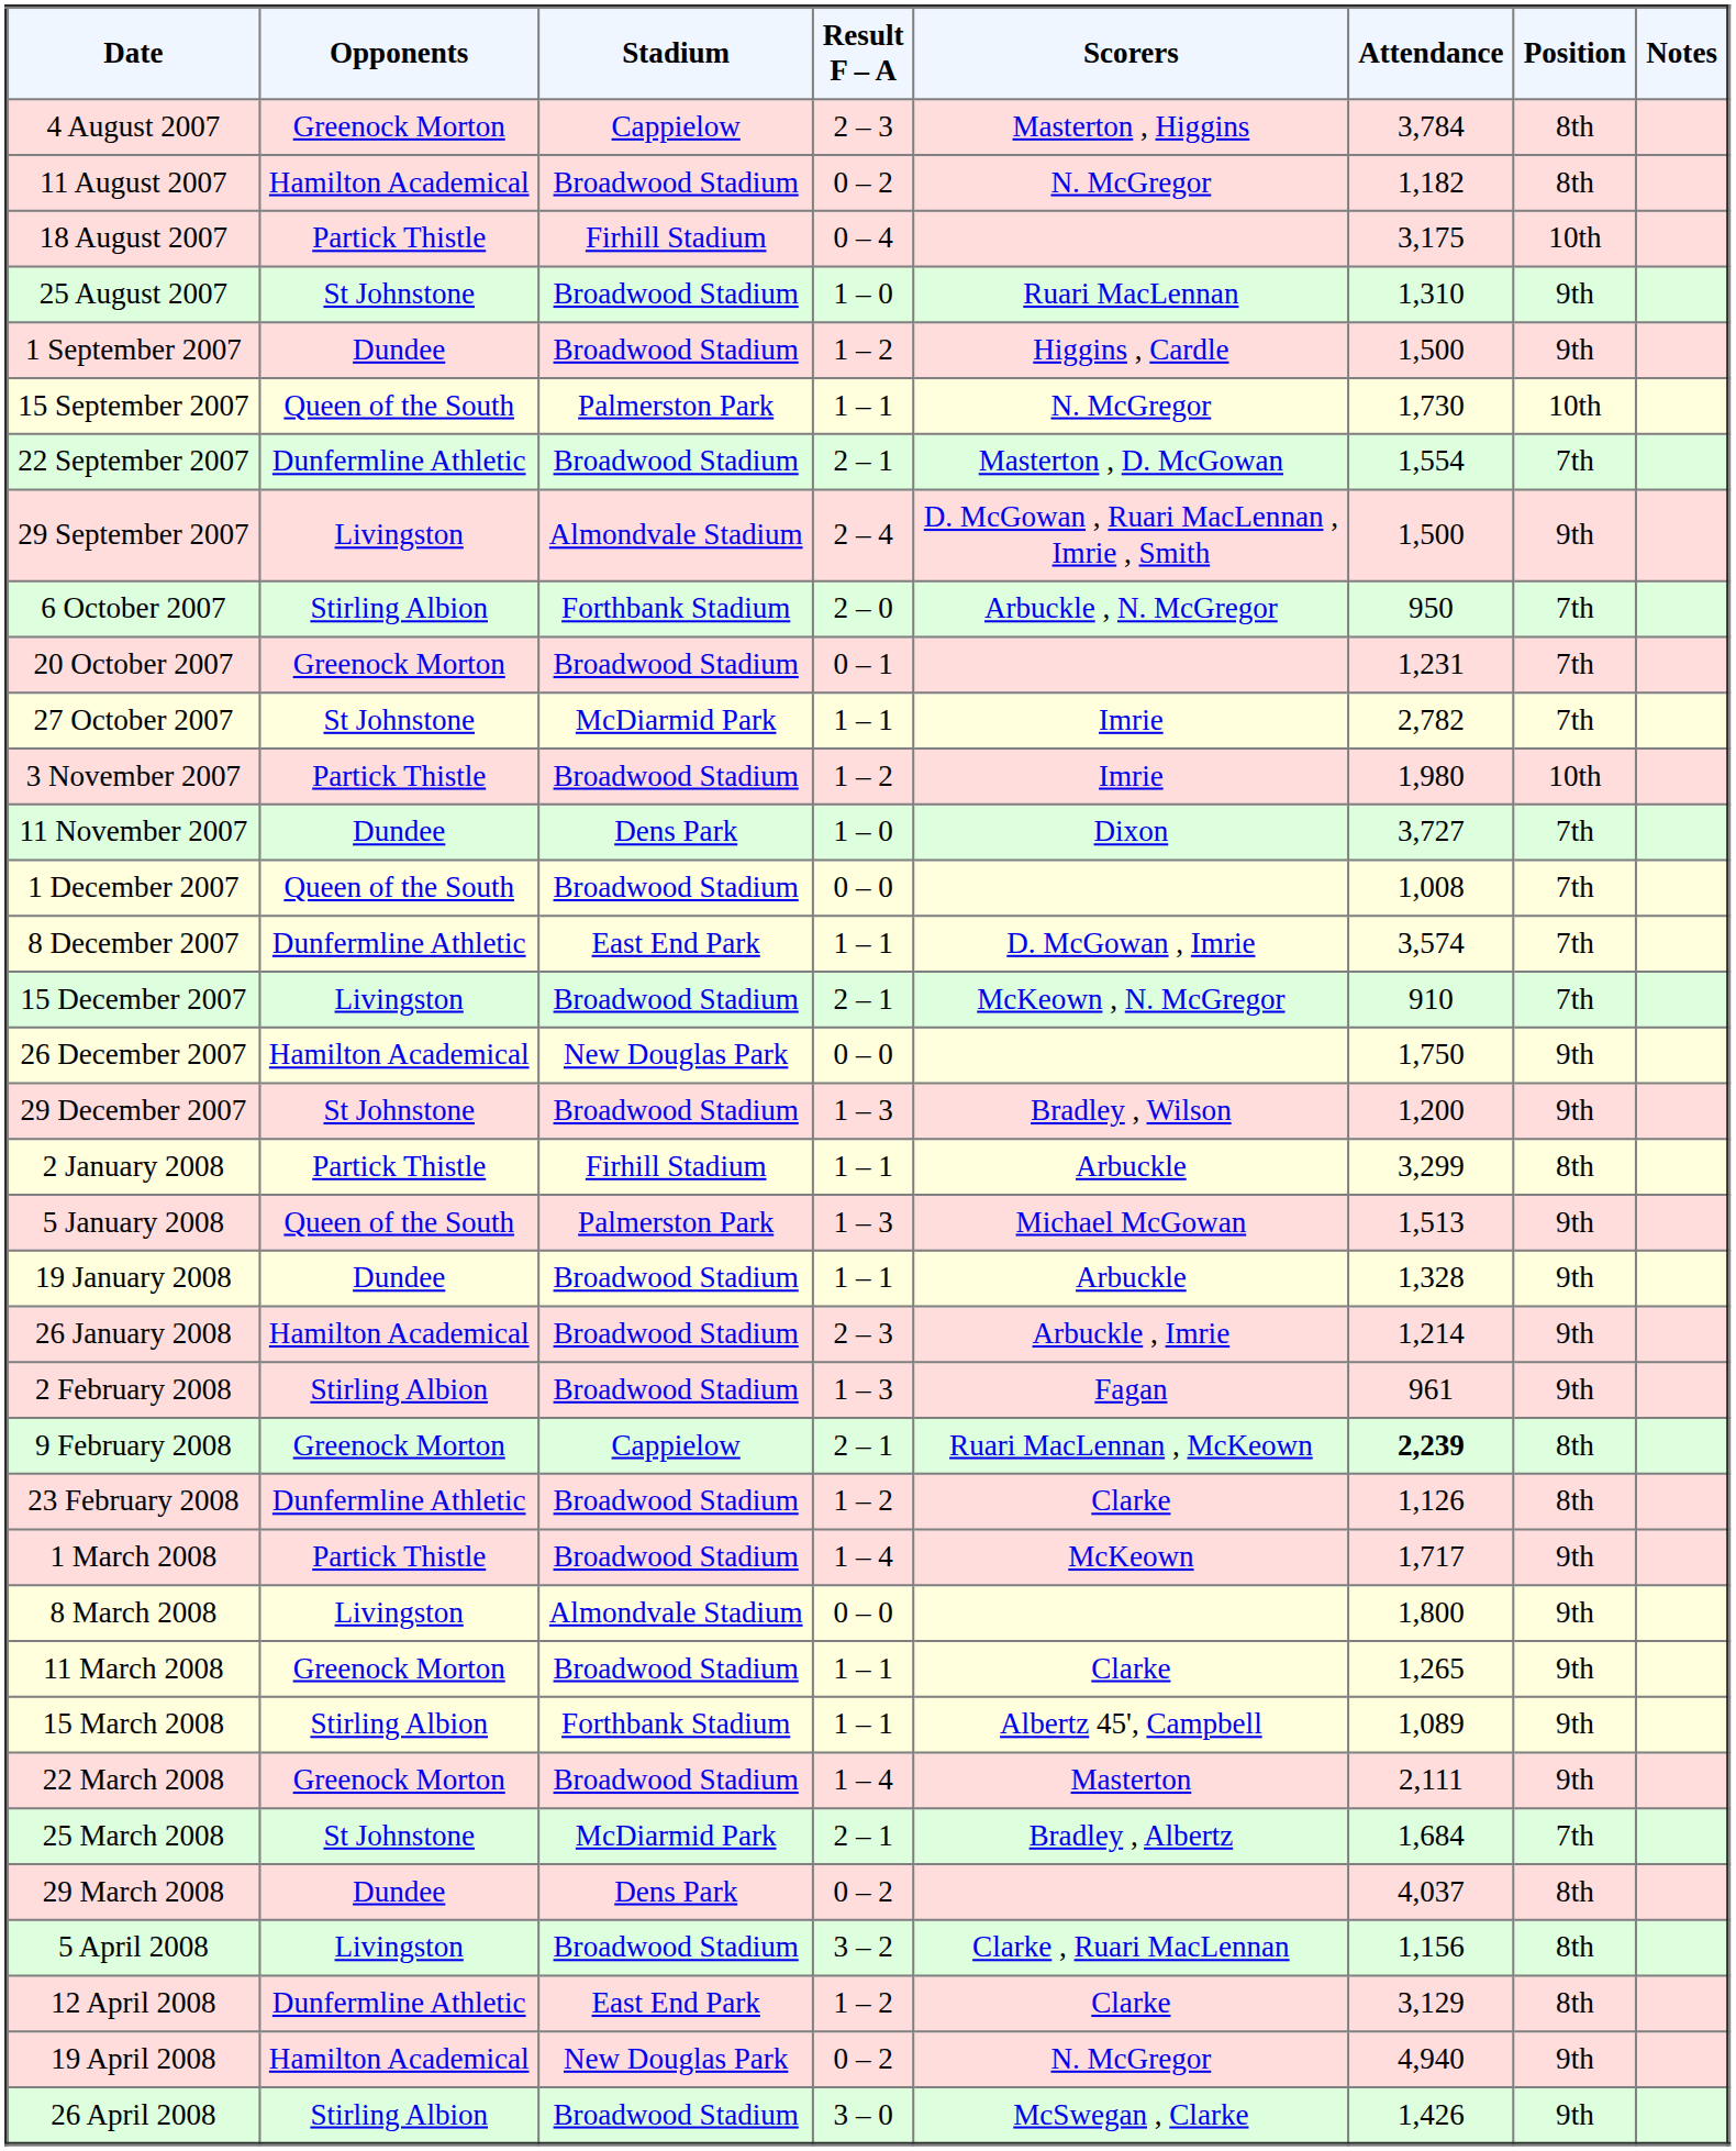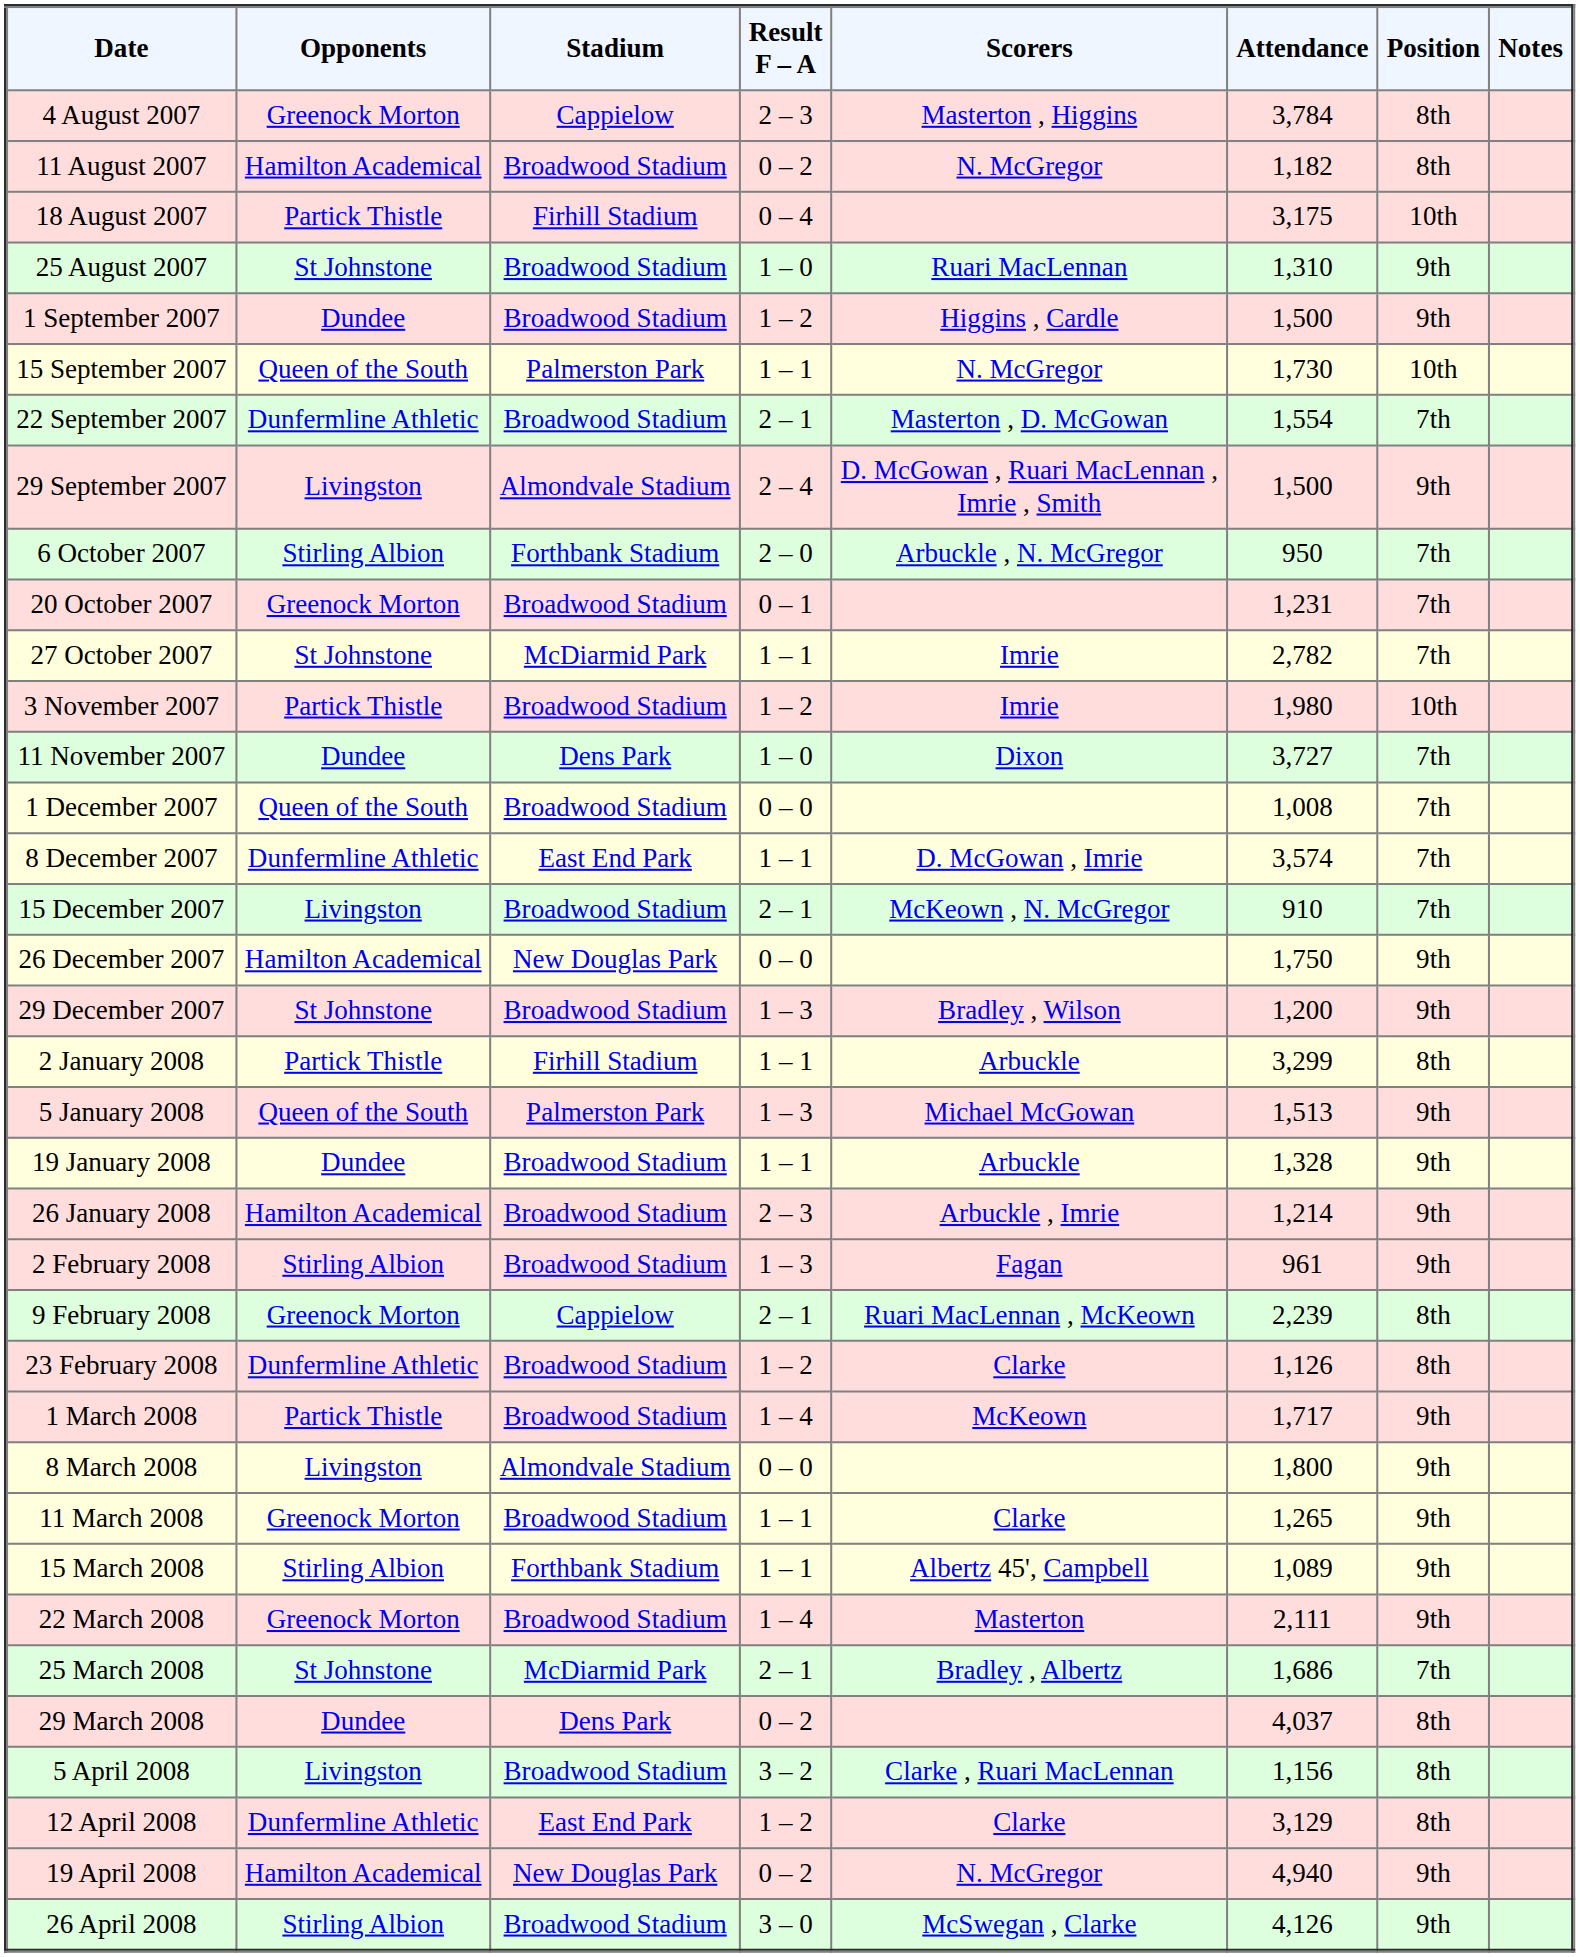 <table border="2" cellpadding="4" style="border-collapse:collapse; text-align:center; font-size:smaller;">
 <tr style="background:#f0f6ff;">
 <th><strong>Date</strong></th>
 <th><strong>Opponents</strong></th>
 <th><strong>Stadium</strong></th>
 <th><strong>Result<br>F – A</strong></th>
 <th><strong>Scorers</strong></th>
 <th><strong>Attendance</strong></th>
 <th><strong>Position</strong></th>
 <th><strong>Notes</strong></th>
 </tr>
 <tr bgcolor="#ffdddd">
 <td>4 August 2007</td>
 <td><a href='#'>Greenock Morton</a></td>
 <td><a href='#'>Cappielow</a></td>
 <td>2 – 3</td>
 <td><a href='#'>Masterton</a> , <a href='#'>Higgins</a> </td>
 <td>3,784</td>
 <td>8th</td>
 <td></td>
 </tr>
 <tr bgcolor="#ffdddd">
 <td>11 August 2007</td>
 <td><a href='#'>Hamilton Academical</a></td>
 <td><a href='#'>Broadwood Stadium</a></td>
 <td>0 – 2</td>
 <td><a href='#'>N. McGregor</a> </td>
 <td>1,182</td>
 <td>8th</td>
 <td></td>
 </tr>
 <tr bgcolor="#ffdddd">
 <td>18 August 2007</td>
 <td><a href='#'>Partick Thistle</a></td>
 <td><a href='#'>Firhill Stadium</a></td>
 <td>0 – 4</td>
 <td></td>
 <td>3,175</td>
 <td>10th</td>
 <td></td>
 </tr>
 <tr bgcolor="#ddffdd">
 <td>25 August 2007</td>
 <td><a href='#'>St Johnstone</a></td>
 <td><a href='#'>Broadwood Stadium</a></td>
 <td>1 – 0</td>
 <td><a href='#'>Ruari MacLennan</a> </td>
 <td>1,310</td>
 <td>9th</td>
 <td></td>
 </tr>
 <tr bgcolor="ffdddd">
 <td>1 September 2007</td>
 <td><a href='#'>Dundee</a></td>
 <td><a href='#'>Broadwood Stadium</a></td>
 <td>1 – 2</td>
 <td><a href='#'>Higgins</a> , <a href='#'>Cardle</a> </td>
 <td>1,500</td>
 <td>9th</td>
 <td></td>
 </tr>
 <tr bgcolor="ffffdd">
 <td>15 September 2007</td>
 <td><a href='#'>Queen of the South</a></td>
 <td><a href='#'>Palmerston Park</a></td>
 <td>1 – 1</td>
 <td><a href='#'>N. McGregor</a> </td>
 <td>1,730</td>
 <td>10th</td>
 <td></td>
 </tr>
 <tr bgcolor="ddffdd">
 <td>22 September 2007</td>
 <td><a href='#'>Dunfermline Athletic</a></td>
 <td><a href='#'>Broadwood Stadium</a></td>
 <td>2 – 1</td>
 <td><a href='#'>Masterton</a> , <a href='#'>D. McGowan</a> </td>
 <td>1,554</td>
 <td>7th</td>
 <td></td>
 </tr>
 <tr bgcolor="ffdddd">
 <td>29 September 2007</td>
 <td><a href='#'>Livingston</a></td>
 <td><a href='#'>Almondvale Stadium</a></td>
 <td>2 – 4</td>
 <td><a href='#'>D. McGowan</a> , <a href='#'>Ruari MacLennan</a> ,<br> <a href='#'>Imrie</a> , <a href='#'>Smith</a> </td>
 <td>1,500</td>
 <td>9th</td>
 <td></td>
 </tr>
 <tr bgcolor="ddffdd">
 <td>6 October 2007</td>
 <td><a href='#'>Stirling Albion</a></td>
 <td><a href='#'>Forthbank Stadium</a></td>
 <td>2 – 0</td>
 <td><a href='#'>Arbuckle</a> , <a href='#'>N. McGregor</a> </td>
 <td>950</td>
 <td>7th</td>
 <td></td>
 </tr>
 <tr bgcolor="ffdddd">
 <td>20 October 2007</td>
 <td><a href='#'>Greenock Morton</a></td>
 <td><a href='#'>Broadwood Stadium</a></td>
 <td>0 – 1</td>
 <td></td>
 <td>1,231</td>
 <td>7th</td>
 <td></td>
 </tr>
 <tr bgcolor="ffffdd">
 <td>27 October 2007</td>
 <td><a href='#'>St Johnstone</a></td>
 <td><a href='#'>McDiarmid Park</a></td>
 <td>1 – 1</td>
 <td><a href='#'>Imrie</a> </td>
 <td>2,782</td>
 <td>7th</td>
 <td></td>
 </tr>
 <tr bgcolor="ffdddd">
 <td>3 November 2007</td>
 <td><a href='#'>Partick Thistle</a></td>
 <td><a href='#'>Broadwood Stadium</a></td>
 <td>1 – 2</td>
 <td><a href='#'>Imrie</a> </td>
 <td>1,980</td>
 <td>10th</td>
 <td></td>
 </tr>
 <tr bgcolor="ddffdd">
 <td>11 November 2007</td>
 <td><a href='#'>Dundee</a></td>
 <td><a href='#'>Dens Park</a></td>
 <td>1 – 0</td>
 <td><a href='#'>Dixon</a> </td>
 <td>3,727</td>
 <td>7th</td>
 <td></td>
 </tr>
 <tr bgcolor="ffffdd">
 <td>1 December 2007</td>
 <td><a href='#'>Queen of the South</a></td>
 <td><a href='#'>Broadwood Stadium</a></td>
 <td>0 – 0</td>
 <td></td>
 <td>1,008</td>
 <td>7th</td>
 <td></td>
 </tr>
 <tr bgcolor="ffffdd">
 <td>8 December 2007</td>
 <td><a href='#'>Dunfermline Athletic</a></td>
 <td><a href='#'>East End Park</a></td>
 <td>1 – 1</td>
 <td><a href='#'>D. McGowan</a> , <a href='#'>Imrie</a> </td>
 <td>3,574</td>
 <td>7th</td>
 <td></td>
 </tr>
 <tr bgcolor="ddffdd">
 <td>15 December 2007</td>
 <td><a href='#'>Livingston</a></td>
 <td><a href='#'>Broadwood Stadium</a></td>
 <td>2 – 1</td>
 <td><a href='#'>McKeown</a> , <a href='#'>N. McGregor</a> </td>
 <td>910</td>
 <td>7th</td>
 <td></td>
 </tr>
 <tr bgcolor="ffffdd">
 <td>26 December 2007</td>
 <td><a href='#'>Hamilton Academical</a></td>
 <td><a href='#'>New Douglas Park</a></td>
 <td>0 – 0</td>
 <td></td>
 <td>1,750</td>
 <td>9th</td>
 <td></td>
 </tr>
 <tr bgcolor="ffdddd">
 <td>29 December 2007</td>
 <td><a href='#'>St Johnstone</a></td>
 <td><a href='#'>Broadwood Stadium</a></td>
 <td>1 – 3</td>
 <td><a href='#'>Bradley</a> , <a href='#'>Wilson</a> </td>
 <td>1,200</td>
 <td>9th</td>
 <td></td>
 </tr>
 <tr bgcolor="ffffdd">
 <td>2 January 2008</td>
 <td><a href='#'>Partick Thistle</a></td>
 <td><a href='#'>Firhill Stadium</a></td>
 <td>1 – 1</td>
 <td><a href='#'>Arbuckle</a> </td>
 <td>3,299</td>
 <td>8th</td>
 <td></td>
 </tr>
 <tr bgcolor="ffdddd">
 <td>5 January 2008</td>
 <td><a href='#'>Queen of the South</a></td>
 <td><a href='#'>Palmerston Park</a></td>
 <td>1 – 3</td>
 <td><a href='#'>Michael McGowan</a> </td>
 <td>1,513</td>
 <td>9th</td>
 <td></td>
 </tr>
 <tr bgcolor="ffffdd">
 <td>19 January 2008</td>
 <td><a href='#'>Dundee</a></td>
 <td><a href='#'>Broadwood Stadium</a></td>
 <td>1 – 1</td>
 <td><a href='#'>Arbuckle</a> </td>
 <td>1,328</td>
 <td>9th</td>
 <td></td>
 </tr>
 <tr bgcolor="ffdddd">
 <td>26 January 2008</td>
 <td><a href='#'>Hamilton Academical</a></td>
 <td><a href='#'>Broadwood Stadium</a></td>
 <td>2 – 3</td>
 <td><a href='#'>Arbuckle</a> , <a href='#'>Imrie</a> </td>
 <td>1,214</td>
 <td>9th</td>
 <td></td>
 </tr>
 <tr bgcolor="ffdddd">
 <td>2 February 2008</td>
 <td><a href='#'>Stirling Albion</a></td>
 <td><a href='#'>Broadwood Stadium</a></td>
 <td>1 – 3</td>
 <td><a href='#'>Fagan</a> </td>
 <td>961</td>
 <td>9th</td>
 <td></td>
 </tr>
 <tr bgcolor="ddffdd">
 <td>9 February 2008</td>
 <td><a href='#'>Greenock Morton</a></td>
 <td><a href='#'>Cappielow</a></td>
 <td>2 – 1</td>
 <td><a href='#'>Ruari MacLennan</a> , <a href='#'>McKeown</a> </td>
-<td><strong>2,239</strong></td>
+<td>2,239</td>
 <td>8th</td>
 <td></td>
 </tr>
 <tr bgcolor="ffdddd">
 <td>23 February 2008</td>
 <td><a href='#'>Dunfermline Athletic</a></td>
 <td><a href='#'>Broadwood Stadium</a></td>
 <td>1 – 2</td>
 <td><a href='#'>Clarke</a> </td>
 <td>1,126</td>
 <td>8th</td>
 <td></td>
 </tr>
 <tr bgcolor="ffdddd">
 <td>1 March 2008</td>
 <td><a href='#'>Partick Thistle</a></td>
 <td><a href='#'>Broadwood Stadium</a></td>
 <td>1 – 4</td>
 <td><a href='#'>McKeown</a> </td>
 <td>1,717</td>
 <td>9th</td>
 <td></td>
 </tr>
 <tr bgcolor="ffffdd">
 <td>8 March 2008</td>
 <td><a href='#'>Livingston</a></td>
 <td><a href='#'>Almondvale Stadium</a></td>
 <td>0 – 0</td>
 <td></td>
 <td>1,800</td>
 <td>9th</td>
 <td></td>
 </tr>
 <tr bgcolor="ffffdd">
 <td>11 March 2008</td>
 <td><a href='#'>Greenock Morton</a></td>
 <td><a href='#'>Broadwood Stadium</a></td>
 <td>1 – 1</td>
 <td><a href='#'>Clarke</a> </td>
 <td>1,265</td>
 <td>9th</td>
 <td></td>
 </tr>
 <tr bgcolor="ffffdd">
 <td>15 March 2008</td>
 <td><a href='#'>Stirling Albion</a></td>
 <td><a href='#'>Forthbank Stadium</a></td>
 <td>1 – 1</td>
 <td><a href='#'>Albertz</a> 45', <a href='#'>Campbell</a> </td>
 <td>1,089</td>
 <td>9th</td>
 <td></td>
 </tr>
 <tr bgcolor="ffdddd">
 <td>22 March 2008</td>
 <td><a href='#'>Greenock Morton</a></td>
 <td><a href='#'>Broadwood Stadium</a></td>
 <td>1 – 4</td>
 <td><a href='#'>Masterton</a> </td>
 <td>2,111</td>
 <td>9th</td>
 <td></td>
 </tr>
 <tr bgcolor="ddffdd">
 <td>25 March 2008</td>
 <td><a href='#'>St Johnstone</a></td>
 <td><a href='#'>McDiarmid Park</a></td>
 <td>2 – 1</td>
 <td><a href='#'>Bradley</a> , <a href='#'>Albertz</a> </td>
-<td>1,684</td>
+<td>1,686</td>
 <td>7th</td>
 <td></td>
 </tr>
 <tr bgcolor="ffdddd">
 <td>29 March 2008</td>
 <td><a href='#'>Dundee</a></td>
 <td><a href='#'>Dens Park</a></td>
 <td>0 – 2</td>
 <td></td>
 <td>4,037</td>
 <td>8th</td>
 <td></td>
 </tr>
 <tr bgcolor="ddffdd">
 <td>5 April 2008</td>
 <td><a href='#'>Livingston</a></td>
 <td><a href='#'>Broadwood Stadium</a></td>
 <td>3 – 2</td>
 <td><a href='#'>Clarke</a> , <a href='#'>Ruari MacLennan</a>  </td>
 <td>1,156</td>
 <td>8th</td>
 <td></td>
 </tr>
 <tr bgcolor="ffdddd">
 <td>12 April 2008</td>
 <td><a href='#'>Dunfermline Athletic</a></td>
 <td><a href='#'>East End Park</a></td>
 <td>1 – 2</td>
 <td><a href='#'>Clarke</a> </td>
 <td>3,129</td>
 <td>8th</td>
 <td></td>
 </tr>
 <tr bgcolor="ffdddd">
 <td>19 April 2008</td>
 <td><a href='#'>Hamilton Academical</a></td>
 <td><a href='#'>New Douglas Park</a></td>
 <td>0 – 2</td>
 <td><a href='#'>N. McGregor</a> </td>
 <td>4,940</td>
 <td>9th</td>
 <td></td>
 </tr>
 <tr bgcolor="ddffdd">
 <td>26 April 2008</td>
 <td><a href='#'>Stirling Albion</a></td>
 <td><a href='#'>Broadwood Stadium</a></td>
 <td>3 – 0</td>
 <td><a href='#'>McSwegan</a> , <a href='#'>Clarke</a>  </td>
-<td>1,426</td>
+<td>4,126</td>
 <td>9th</td>
 <td></td>
 </tr>
 </table>
